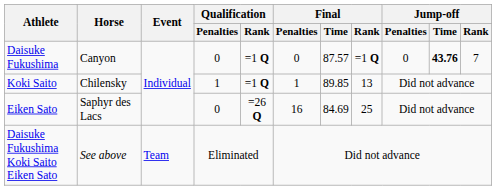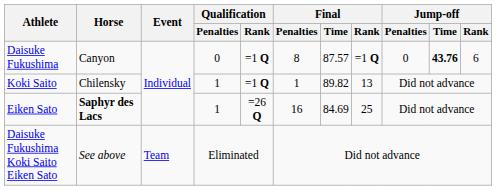 <table class="wikitable" style="font-size:90%">
 <tr>
 <th rowspan="2">Athlete</th>
 <th rowspan="2">Horse</th>
 <th rowspan="2">Event</th>
 <th colspan="2">Qualification</th>
 <th colspan="3">Final</th>
 <th colspan="3">Jump-off</th>
 </tr>
 <tr style="font-size:95%">
 <th>Penalties</th>
 <th>Rank</th>
 <th>Penalties</th>
 <th>Time</th>
 <th>Rank</th>
 <th>Penalties</th>
 <th>Time</th>
 <th>Rank</th>
 </tr>
 <tr align=center>
 <td align=left><a href='#'>Daisuke Fukushima</a></td>
 <td align=left>Canyon</td>
 <td align=left rowspan=3><a href='#'>Individual</a></td>
 <td>0</td>
 <td>=1 <strong>Q</strong></td>
-<td>0</td>
+<td>8</td>
 <td>87.57</td>
 <td>=1 <strong>Q</strong></td>
 <td>0</td>
 <td><strong>43.76</strong></td>
-<td>7</td>
+<td>6</td>
 </tr>
 <tr align=center>
 <td align=left><a href='#'>Koki Saito</a></td>
 <td align=left>Chilensky</td>
 <td>1</td>
 <td>=1 <strong>Q</strong></td>
 <td>1</td>
-<td>89.85</td>
+<td>89.82</td>
 <td>13</td>
 <td colspan="3">Did not advance</td>
 </tr>
 <tr align=center>
 <td align=left><a href='#'>Eiken Sato</a></td>
-<td align=left>Saphyr des Lacs</td>
-<td>0</td>
+<td align=left><strong>Saphyr des Lacs</strong></td>
+<td>1</td>
 <td>=26 <strong>Q</strong></td>
 <td>16</td>
 <td>84.69</td>
 <td>25</td>
 <td colspan="3">Did not advance</td>
 </tr>
 <tr align=center>
 <td align=left><a href='#'>Daisuke Fukushima</a><br><a href='#'>Koki Saito</a><br><a href='#'>Eiken Sato</a></td>
 <td align=left><em>See above</em></td>
 <td align=left><a href='#'>Team</a></td>
 <td colspan="2">Eliminated</td>
 <td colspan="6">Did not advance</td>
 </tr>
 </table>
